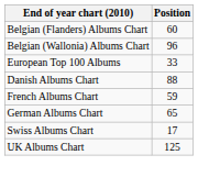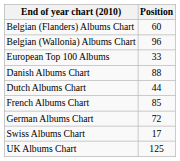 <table class="wikitable sortable">
 <tr>
 <th>End of year chart (2010)</th>
 <th>Position</th>
 </tr>
 <tr>
 <td>Belgian (Flanders) Albums Chart</td>
 <td style="text-align:center;">60</td>
 </tr>
 <tr>
 <td>Belgian (Wallonia) Albums Chart</td>
 <td style="text-align:center;">96</td>
 </tr>
 <tr>
 <td>European Top 100 Albums</td>
 <td style="text-align:center;">33</td>
 </tr>
 <tr>
 <td>Danish Albums Chart</td>
 <td style="text-align:center;">88</td>
 </tr>
 <tr>
+<td>Dutch Albums Chart</td>
+<td style="text-align:center;">44</td>
+</tr>
+<tr>
 <td>French Albums Chart</td>
-<td style="text-align:center;">59</td>
+<td style="text-align:center;">85</td>
 </tr>
 <tr>
 <td>German Albums Chart</td>
-<td style="text-align:center;">65</td>
+<td style="text-align:center;">72</td>
 </tr>
 <tr>
 <td>Swiss Albums Chart</td>
 <td style="text-align:center;">17</td>
 </tr>
 <tr>
 <td>UK Albums Chart</td>
 <td style="text-align:center;">125</td>
 </tr>
 </table>
